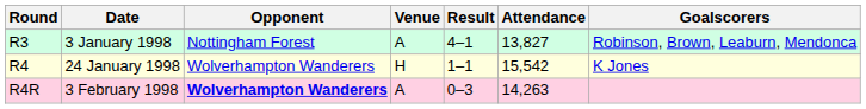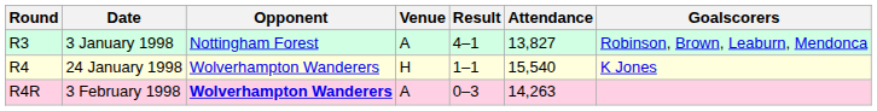 <table class="wikitable">
 <tr>
 <th>Round</th>
 <th>Date</th>
 <th>Opponent</th>
 <th>Venue</th>
 <th>Result</th>
 <th>Attendance</th>
 <th>Goalscorers</th>
 </tr>
 <tr style="background-color: #d0ffe3;">
 <td>R3</td>
 <td>3 January 1998</td>
 <td><a href='#'>Nottingham Forest</a></td>
 <td>A</td>
 <td>4–1</td>
 <td>13,827</td>
 <td><a href='#'>Robinson</a>, <a href='#'>Brown</a>, <a href='#'>Leaburn</a>, <a href='#'>Mendonca</a></td>
 </tr>
 <tr style="background-color: #ffffdd;">
 <td>R4</td>
 <td>24 January 1998</td>
 <td><a href='#'>Wolverhampton Wanderers</a></td>
 <td>H</td>
 <td>1–1</td>
-<td>15,542</td>
+<td>15,540</td>
 <td><a href='#'>K Jones</a></td>
 </tr>
 <tr style="background-color: #ffd0e3;">
 <td>R4R</td>
 <td>3 February 1998</td>
 <td><strong><a href='#'>Wolverhampton Wanderers</a></strong></td>
 <td>A</td>
 <td>0–3</td>
 <td>14,263</td>
 <td></td>
 </tr>
 </table>
